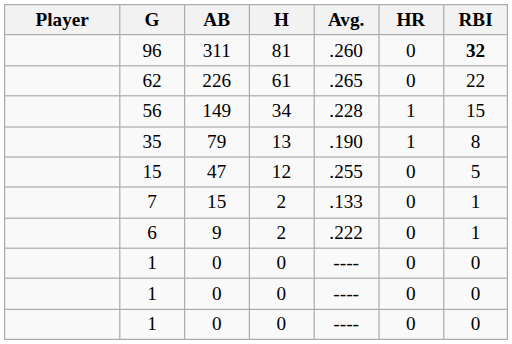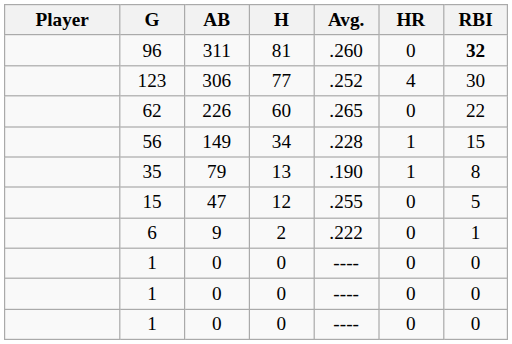 <table class="wikitable sortable">
 <tr>
 <th bgcolor="#DDDDFF" width="16%">Player</th>
 <th bgcolor="#DDDDFF" width="9%">G</th>
 <th bgcolor="#DDDDFF" width="9%">AB</th>
 <th bgcolor="#DDDDFF" width="9%">H</th>
 <th bgcolor="#DDDDFF" width="9%">Avg.</th>
 <th bgcolor="#DDDDFF" width="9%">HR</th>
 <th bgcolor="#DDDDFF" width="9%">RBI</th>
 </tr>
 <tr align="center">
 <td></td>
 <td>96</td>
 <td>311</td>
 <td>81</td>
 <td>.260</td>
 <td>0</td>
 <td><strong>32</strong></td>
 </tr>
 <tr align="center">
 <td></td>
+<td>123</td>
+<td>306</td>
+<td>77</td>
+<td>.252</td>
+<td>4</td>
+<td>30</td>
+</tr>
+<tr align="center">
+<td></td>
 <td>62</td>
 <td>226</td>
-<td>61</td>
+<td>60</td>
 <td>.265</td>
 <td>0</td>
 <td>22</td>
 </tr>
 <tr align="center">
 <td></td>
 <td>56</td>
 <td>149</td>
 <td>34</td>
 <td>.228</td>
 <td>1</td>
 <td>15</td>
 </tr>
 <tr align="center">
 <td></td>
 <td>35</td>
 <td>79</td>
 <td>13</td>
 <td>.190</td>
 <td>1</td>
 <td>8</td>
 </tr>
 <tr align="center">
 <td></td>
 <td>15</td>
 <td>47</td>
 <td>12</td>
 <td>.255</td>
 <td>0</td>
 <td>5</td>
-</tr>
-<tr align="center">
-<td></td>
-<td>7</td>
-<td>15</td>
-<td>2</td>
-<td>.133</td>
-<td>0</td>
-<td>1</td>
 </tr>
 <tr align="center">
 <td></td>
 <td>6</td>
 <td>9</td>
 <td>2</td>
 <td>.222</td>
 <td>0</td>
 <td>1</td>
 </tr>
 <tr align="center">
 <td></td>
 <td>1</td>
 <td>0</td>
 <td>0</td>
 <td>----</td>
 <td>0</td>
 <td>0</td>
 </tr>
 <tr align="center">
 <td></td>
 <td>1</td>
 <td>0</td>
 <td>0</td>
 <td>----</td>
 <td>0</td>
 <td>0</td>
 </tr>
 <tr align="center">
 <td></td>
 <td>1</td>
 <td>0</td>
 <td>0</td>
 <td>----</td>
 <td>0</td>
 <td>0</td>
 </tr>
 </table>
